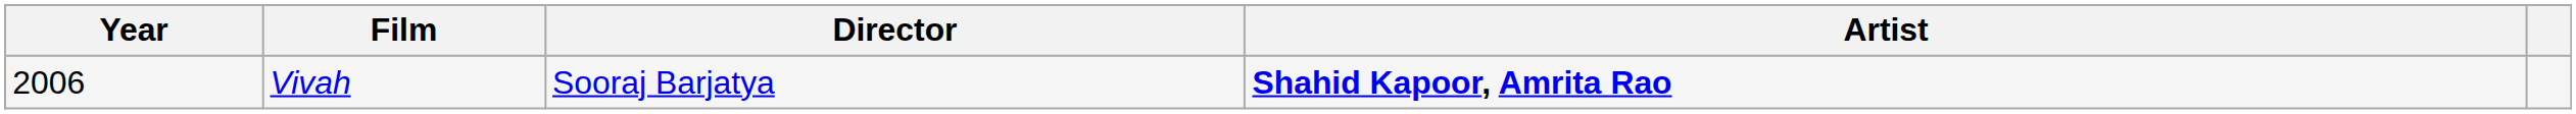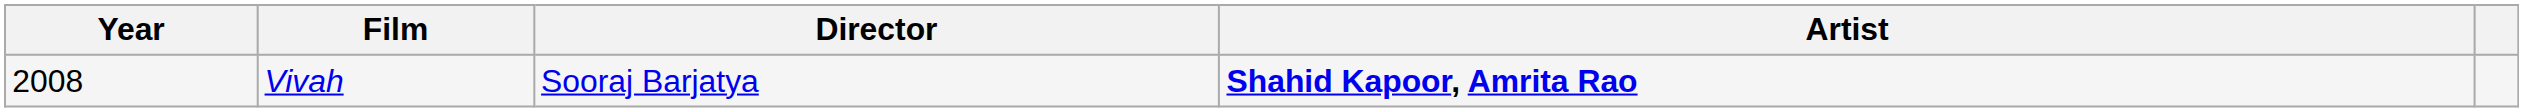 <table class="wikitable sortable" style="background:#f5f5f5; width:100%;">
 <tr style="background:#B0C4DE; text-align:center;">
 <th>Year</th>
 <th>Film</th>
 <th>Director</th>
 <th>Artist</th>
 <th></th>
 </tr>
 <tr>
-<td>2006</td>
+<td>2008</td>
 <td><em><a href='#'>Vivah</a></em></td>
 <td><a href='#'>Sooraj Barjatya</a></td>
 <td><strong><a href='#'>Shahid Kapoor</a>, <a href='#'>Amrita Rao</a></strong></td>
 <td></td>
 </tr>
 </table>
